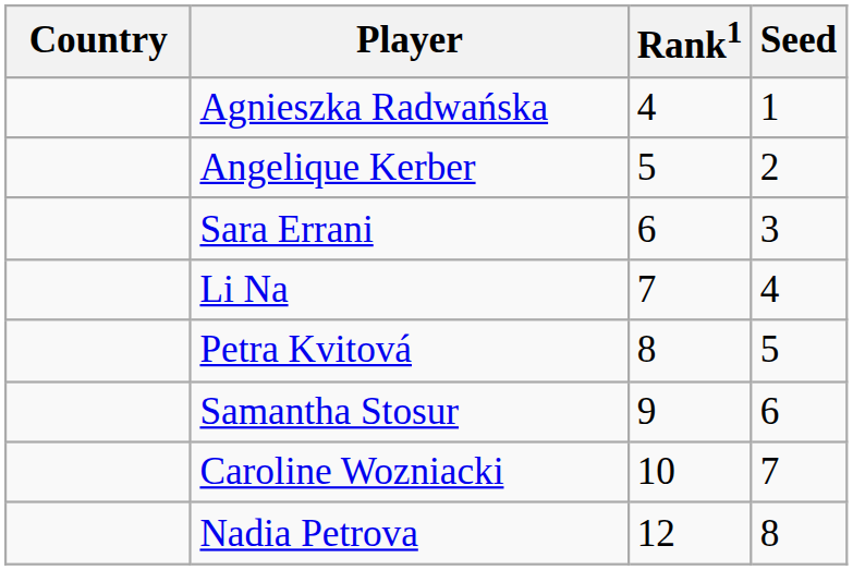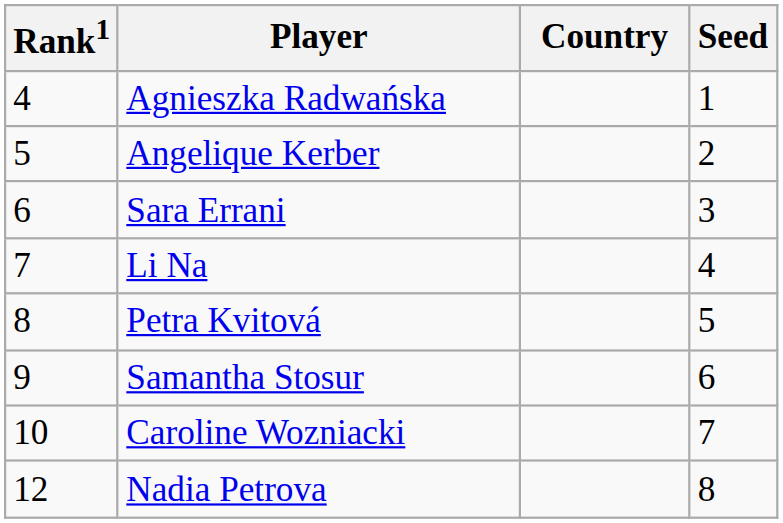 <table class="sortable wikitable">
 <tr>
+<th>Rank<sup>1</sup></th>
+<th width="175">Player</th>
 <th width="70">Country</th>
-<th width="175">Player</th>
-<th>Rank<sup>1</sup></th>
 <th>Seed</th>
 </tr>
 <tr>
+<td>4</td>
+<td><a href='#'>Agnieszka Radwańska</a></td>
 <td></td>
-<td><a href='#'>Agnieszka Radwańska</a></td>
-<td>4</td>
 <td>1</td>
 </tr>
 <tr>
+<td>5</td>
+<td><a href='#'>Angelique Kerber</a></td>
 <td></td>
-<td><a href='#'>Angelique Kerber</a></td>
-<td>5</td>
 <td>2</td>
 </tr>
 <tr>
+<td>6</td>
+<td><a href='#'>Sara Errani</a></td>
 <td></td>
-<td><a href='#'>Sara Errani</a></td>
-<td>6</td>
 <td>3</td>
 </tr>
 <tr>
+<td>7</td>
+<td><a href='#'>Li Na</a></td>
 <td></td>
-<td><a href='#'>Li Na</a></td>
-<td>7</td>
 <td>4</td>
 </tr>
 <tr>
+<td>8</td>
+<td><a href='#'>Petra Kvitová</a></td>
 <td></td>
-<td><a href='#'>Petra Kvitová</a></td>
-<td>8</td>
 <td>5</td>
 </tr>
 <tr>
+<td>9</td>
+<td><a href='#'>Samantha Stosur</a></td>
 <td></td>
-<td><a href='#'>Samantha Stosur</a></td>
-<td>9</td>
 <td>6</td>
 </tr>
 <tr>
+<td>10</td>
+<td><a href='#'>Caroline Wozniacki</a></td>
 <td></td>
-<td><a href='#'>Caroline Wozniacki</a></td>
-<td>10</td>
 <td>7</td>
 </tr>
 <tr>
+<td>12</td>
+<td><a href='#'>Nadia Petrova</a></td>
 <td></td>
-<td><a href='#'>Nadia Petrova</a></td>
-<td>12</td>
 <td>8</td>
 </tr>
 </table>
